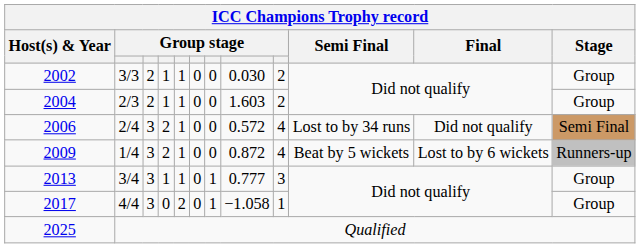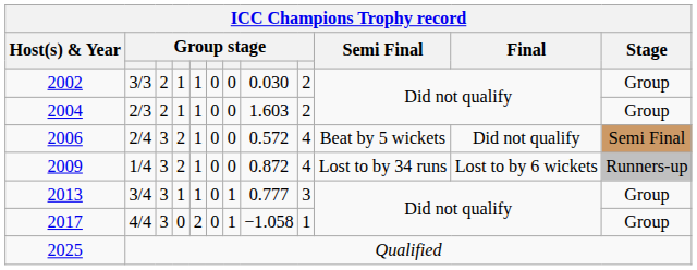 <table class="wikitable" style="margin: 1em 1em 1em 1em; text-align: center;">
 <tr>
 <th colspan=12><a href='#'>ICC Champions Trophy record</a></th>
 </tr>
 <tr>
 <th rowspan="2">Host(s) & Year</th>
 <th colspan="8">Group stage</th>
 <th rowspan="2">Semi Final</th>
 <th rowspan="2">Final</th>
 <th rowspan="2">Stage</th>
 </tr>
 <tr>
 <th></th>
 <th></th>
 <th></th>
 <th></th>
 <th></th>
 <th></th>
 <th></th>
 <th></th>
 </tr>
 <tr>
 <td> <a href='#'>2002</a></td>
 <td>3/3</td>
 <td>2</td>
 <td>1</td>
 <td>1</td>
 <td>0</td>
 <td>0</td>
 <td>0.030</td>
 <td>2</td>
 <td colspan="2" rowspan="2">Did not qualify</td>
 <td>Group</td>
 </tr>
 <tr>
 <td> <a href='#'>2004</a></td>
 <td>2/3</td>
 <td>2</td>
 <td>1</td>
 <td>1</td>
 <td>0</td>
 <td>0</td>
 <td>1.603</td>
 <td>2</td>
 <td>Group</td>
 </tr>
 <tr>
 <td> <a href='#'>2006</a></td>
 <td>2/4</td>
 <td>3</td>
 <td>2</td>
 <td>1</td>
 <td>0</td>
 <td>0</td>
 <td>0.572</td>
 <td>4</td>
-<td>Lost to  by 34 runs</td>
+<td>Beat  by 5 wickets</td>
 <td>Did not qualify</td>
 <td style="background:#cc9966;">Semi Final</td>
 </tr>
 <tr>
 <td> <a href='#'>2009</a></td>
 <td>1/4</td>
 <td>3</td>
 <td>2</td>
 <td>1</td>
 <td>0</td>
 <td>0</td>
 <td>0.872</td>
 <td>4</td>
-<td>Beat  by 5 wickets</td>
+<td>Lost to  by 34 runs</td>
 <td>Lost to  by 6 wickets</td>
 <td style="background:silver;">Runners-up</td>
 </tr>
 <tr>
 <td> <a href='#'>2013</a></td>
 <td>3/4</td>
 <td>3</td>
 <td>1</td>
 <td>1</td>
 <td>0</td>
 <td>1</td>
 <td>0.777</td>
 <td>3</td>
 <td colspan="2" rowspan="2">Did not qualify</td>
 <td>Group</td>
 </tr>
 <tr>
 <td>  <a href='#'>2017</a></td>
 <td>4/4</td>
 <td>3</td>
 <td>0</td>
 <td>2</td>
 <td>0</td>
 <td>1</td>
 <td>−1.058</td>
 <td>1</td>
 <td>Group</td>
 </tr>
 <tr>
 <td>  <a href='#'>2025</a></td>
 <td colspan='19'><em>Qualified</em></td>
 </tr>
 </table>
